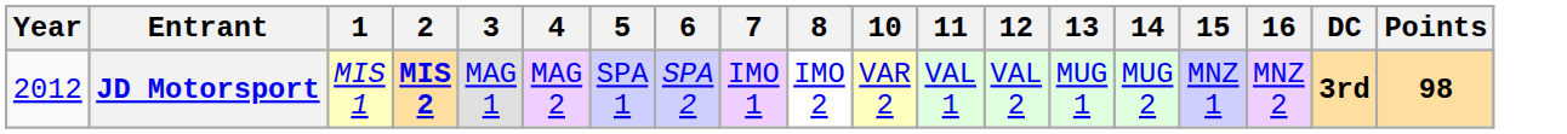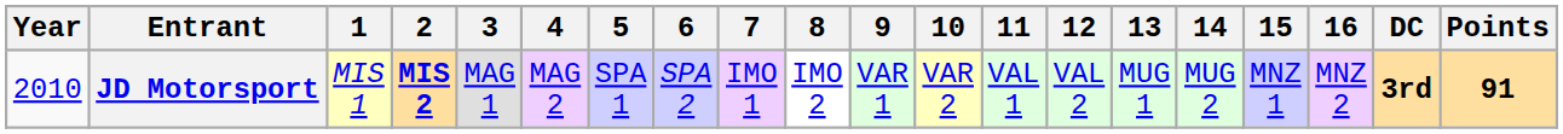 <table class="wikitable" style="text-align:center; font-size:85%">
 <tr>
 <th>Year</th>
 <th>Entrant</th>
 <th>1</th>
 <th>2</th>
 <th>3</th>
 <th>4</th>
 <th>5</th>
 <th>6</th>
 <th>7</th>
 <th>8</th>
+<th>9</th>
 <th>10</th>
 <th>11</th>
 <th>12</th>
 <th>13</th>
 <th>14</th>
 <th>15</th>
 <th>16</th>
 <th>DC</th>
 <th>Points</th>
 </tr>
 <tr>
-<td><a href='#'>2012</a></td>
+<td><a href='#'>2010</a></td>
 <th nowrap><a href='#'>JD Motorsport</a></th>
 <td style="background:#ffffbf;"><em><a href='#'>MIS<br>1</a></em><br></td>
 <td style="background:#ffdf9f;"><strong><a href='#'>MIS<br>2</a><br></strong></td>
 <td style="background:#dfdfdf;"><a href='#'>MAG<br>1</a><br></td>
 <td style="background:#efcfff;"><a href='#'>MAG<br>2</a><br></td>
 <td style="background:#cfcfff;"><a href='#'>SPA<br>1</a><br></td>
 <td style="background:#cfcfff;"><em><a href='#'>SPA<br>2</a></em><br></td>
 <td style="background:#efcfff;"><a href='#'>IMO<br>1</a><br></td>
 <td style="background:#ffffff;"><a href='#'>IMO<br>2</a><br></td>
+<td style="background:#dfffdf;"><a href='#'>VAR<br>1</a><br></td>
 <td style="background:#ffffbf;"><a href='#'>VAR<br>2</a><br></td>
 <td style="background:#dfffdf;"><a href='#'>VAL<br>1</a><br></td>
 <td style="background:#dfffdf;"><a href='#'>VAL<br>2</a><br></td>
 <td style="background:#dfffdf;"><a href='#'>MUG<br>1</a><br></td>
 <td style="background:#dfffdf;"><a href='#'>MUG<br>2</a><br></td>
 <td style="background:#cfcfff;"><a href='#'>MNZ<br>1</a><br></td>
 <td style="background:#efcfff;"><a href='#'>MNZ<br>2</a><br></td>
 <th style="background:#ffdf9f;">3rd</th>
-<th style="background:#ffdf9f;">98</th>
+<th style="background:#ffdf9f;">91</th>
 </tr>
 </table>
